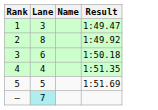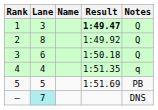 <table class="wikitable" style="text-align:center">
 <tr>
 <th>Rank</th>
 <th>Lane</th>
 <th>Name</th>
 <th>Result</th>
+<th>Notes</th>
 </tr>
 <tr bgcolor=ccffcc>
 <td>1</td>
 <td>3</td>
 <td align="left"></td>
-<td>1:49.47</td>
+<td><strong>1:49.47</strong></td>
+<td>Q</td>
 </tr>
 <tr bgcolor=ccffcc>
 <td>2</td>
 <td>8</td>
 <td align="left"></td>
 <td>1:49.92</td>
+<td>Q</td>
 </tr>
 <tr bgcolor=ccffcc>
 <td>3</td>
 <td>6</td>
 <td align="left"></td>
 <td>1:50.18</td>
+<td>Q</td>
 </tr>
 <tr bgcolor=ccffcc>
 <td>4</td>
 <td>4</td>
 <td align="left"></td>
 <td>1:51.35</td>
+<td>q</td>
 </tr>
 <tr>
 <td>5</td>
 <td>5</td>
 <td align="left"></td>
 <td>1:51.69</td>
+<td>PB</td>
 </tr>
 <tr>
 <td>–</td>
 <td style="background: paleturquoise;">7</td>
 <td align="left"></td>
 <td></td>
+<td>DNS</td>
 </tr>
 </table>
